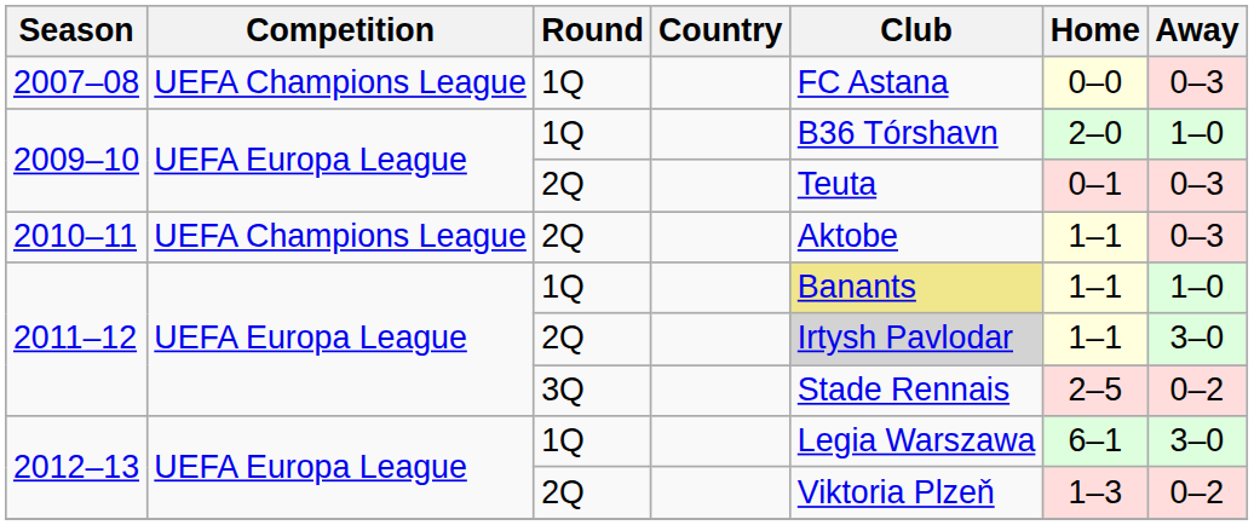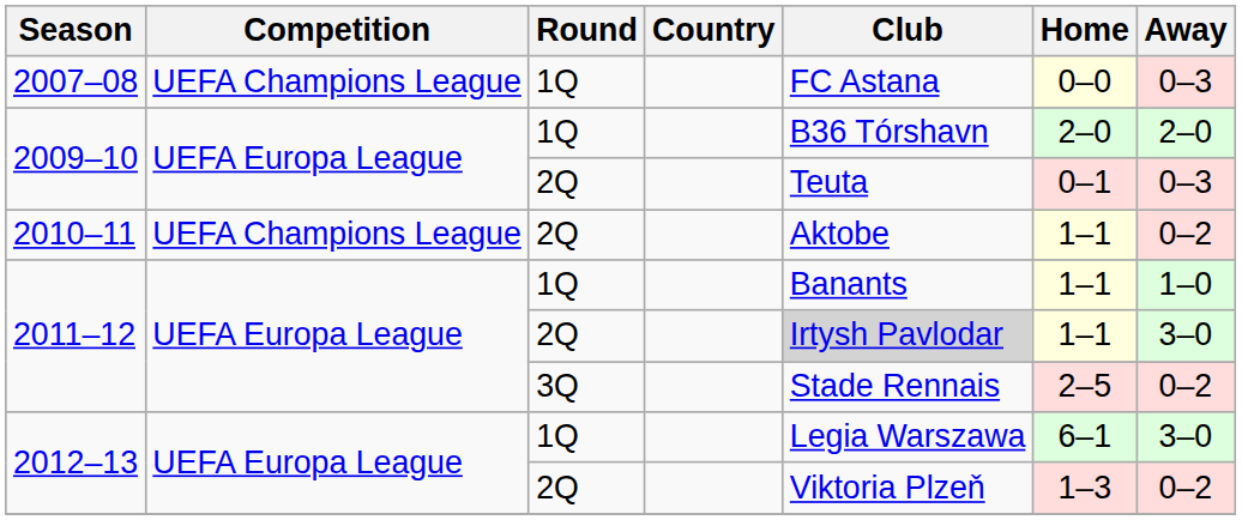 <table class="wikitable">
 <tr>
 <th>Season</th>
 <th>Competition</th>
 <th>Round</th>
 <th>Country</th>
 <th>Club</th>
 <th>Home</th>
 <th>Away</th>
 </tr>
 <tr>
 <td><a href='#'>2007–08</a></td>
 <td><a href='#'>UEFA Champions League</a></td>
 <td>1Q</td>
 <td></td>
 <td><a href='#'>FC Astana</a></td>
 <td bgcolor="#ffffdd" style="text-align:center;">0–0</td>
 <td bgcolor="#ffdddd" style="text-align:center;">0–3</td>
 </tr>
 <tr>
 <td rowspan="2"><a href='#'>2009–10</a></td>
 <td rowspan="2"><a href='#'>UEFA Europa League</a></td>
 <td>1Q</td>
 <td></td>
 <td><a href='#'>B36 Tórshavn</a></td>
 <td bgcolor="#ddffdd" style="text-align:center;">2–0</td>
-<td bgcolor="#ddffdd" style="text-align:center;">1–0</td>
+<td bgcolor="#ddffdd" style="text-align:center;">2–0</td>
 </tr>
 <tr>
 <td>2Q</td>
 <td></td>
 <td><a href='#'>Teuta</a></td>
 <td bgcolor="#ffdddd" style="text-align:center;">0–1</td>
 <td bgcolor="#ffdddd" style="text-align:center;">0–3</td>
 </tr>
 <tr>
 <td><a href='#'>2010–11</a></td>
 <td><a href='#'>UEFA Champions League</a></td>
 <td>2Q</td>
 <td></td>
 <td><a href='#'>Aktobe</a></td>
 <td bgcolor="#ffffdd" style="text-align:center;">1–1</td>
-<td bgcolor="#ffdddd" style="text-align:center;">0–3</td>
+<td bgcolor="#ffdddd" style="text-align:center;">0–2</td>
 </tr>
 <tr>
 <td rowspan="3"><a href='#'>2011–12</a></td>
 <td rowspan="3"><a href='#'>UEFA Europa League</a></td>
 <td>1Q</td>
 <td></td>
-<td style="background: khaki;"><a href='#'>Banants</a></td>
+<td><a href='#'>Banants</a></td>
 <td bgcolor="#ffffdd" style="text-align:center;">1–1</td>
 <td bgcolor="#ddffdd" style="text-align:center;">1–0</td>
 </tr>
 <tr>
 <td>2Q</td>
 <td></td>
 <td style="background: lightgrey;"><a href='#'>Irtysh Pavlodar</a></td>
 <td bgcolor="#ffffdd" style="text-align:center;">1–1</td>
 <td bgcolor="#ddffdd" style="text-align:center;">3–0</td>
 </tr>
 <tr>
 <td>3Q</td>
 <td></td>
 <td><a href='#'>Stade Rennais</a></td>
 <td bgcolor="#ffdddd" style="text-align:center;">2–5</td>
 <td bgcolor="#ffdddd" style="text-align:center;">0–2</td>
 </tr>
 <tr>
 <td rowspan="2"><a href='#'>2012–13</a></td>
 <td rowspan="2"><a href='#'>UEFA Europa League</a></td>
 <td>1Q</td>
 <td></td>
 <td><a href='#'>Legia Warszawa</a></td>
 <td bgcolor="#ddffdd" style="text-align:center;">6–1</td>
 <td bgcolor="#ddffdd" style="text-align:center;">3–0</td>
 </tr>
 <tr>
 <td>2Q</td>
 <td></td>
 <td><a href='#'>Viktoria Plzeň</a></td>
 <td bgcolor="#ffdddd" style="text-align:center;">1–3</td>
 <td bgcolor="#ffdddd" style="text-align:center;">0–2</td>
 </tr>
 <tr>
 </tr>
 </table>
